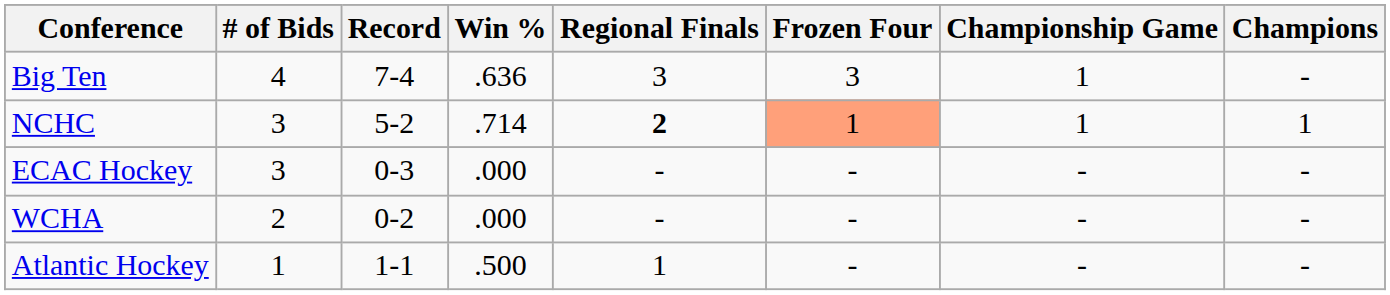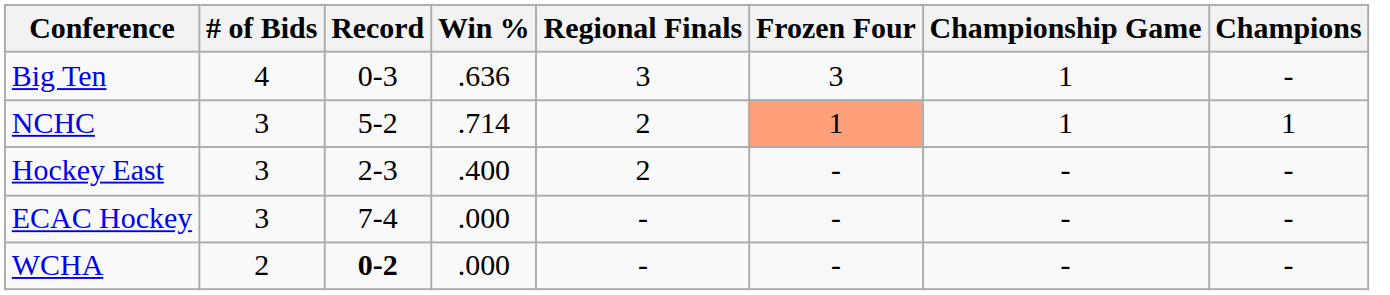 <table class="wikitable sortable">
 <tr>
 <th>Conference</th>
 <th># of Bids</th>
 <th>Record</th>
 <th>Win %</th>
 <th>Regional Finals</th>
 <th>Frozen Four</th>
 <th>Championship Game</th>
 <th>Champions</th>
 </tr>
 <tr style="text-align:center;">
 <td align="left"><a href='#'>Big Ten</a></td>
 <td>4</td>
-<td>7-4</td>
+<td>0-3</td>
 <td>.636</td>
 <td>3</td>
 <td>3</td>
 <td>1</td>
 <td>-</td>
 </tr>
 <tr style="text-align:center;">
 <td align="left"><a href='#'>NCHC</a></td>
 <td>3</td>
 <td>5-2</td>
 <td>.714</td>
-<td><strong>2</strong></td>
+<td>2</td>
 <td style="background: lightsalmon;">1</td>
 <td>1</td>
 <td>1</td>
 </tr>
 <tr style="text-align:center;">
+<td align="left"><a href='#'>Hockey East</a></td>
+<td>3</td>
+<td>2-3</td>
+<td>.400</td>
+<td>2</td>
+<td>-</td>
+<td>-</td>
+<td>-</td>
+</tr>
+<tr style="text-align:center;">
 <td align="left"><a href='#'>ECAC Hockey</a></td>
 <td>3</td>
-<td>0-3</td>
+<td>7-4</td>
 <td>.000</td>
 <td>-</td>
 <td>-</td>
 <td>-</td>
 <td>-</td>
 </tr>
 <tr style="text-align:center;">
 <td align="left"><a href='#'>WCHA</a></td>
 <td>2</td>
-<td>0-2</td>
+<td><strong>0-2</strong></td>
 <td>.000</td>
 <td>-</td>
 <td>-</td>
 <td>-</td>
 <td>-</td>
 </tr>
-<tr style="text-align:center;">
-<td align="left"><a href='#'>Atlantic Hockey</a></td>
-<td>1</td>
-<td>1-1</td>
-<td>.500</td>
-<td>1</td>
-<td>-</td>
-<td>-</td>
-<td>-</td>
-</tr>
 </table>
